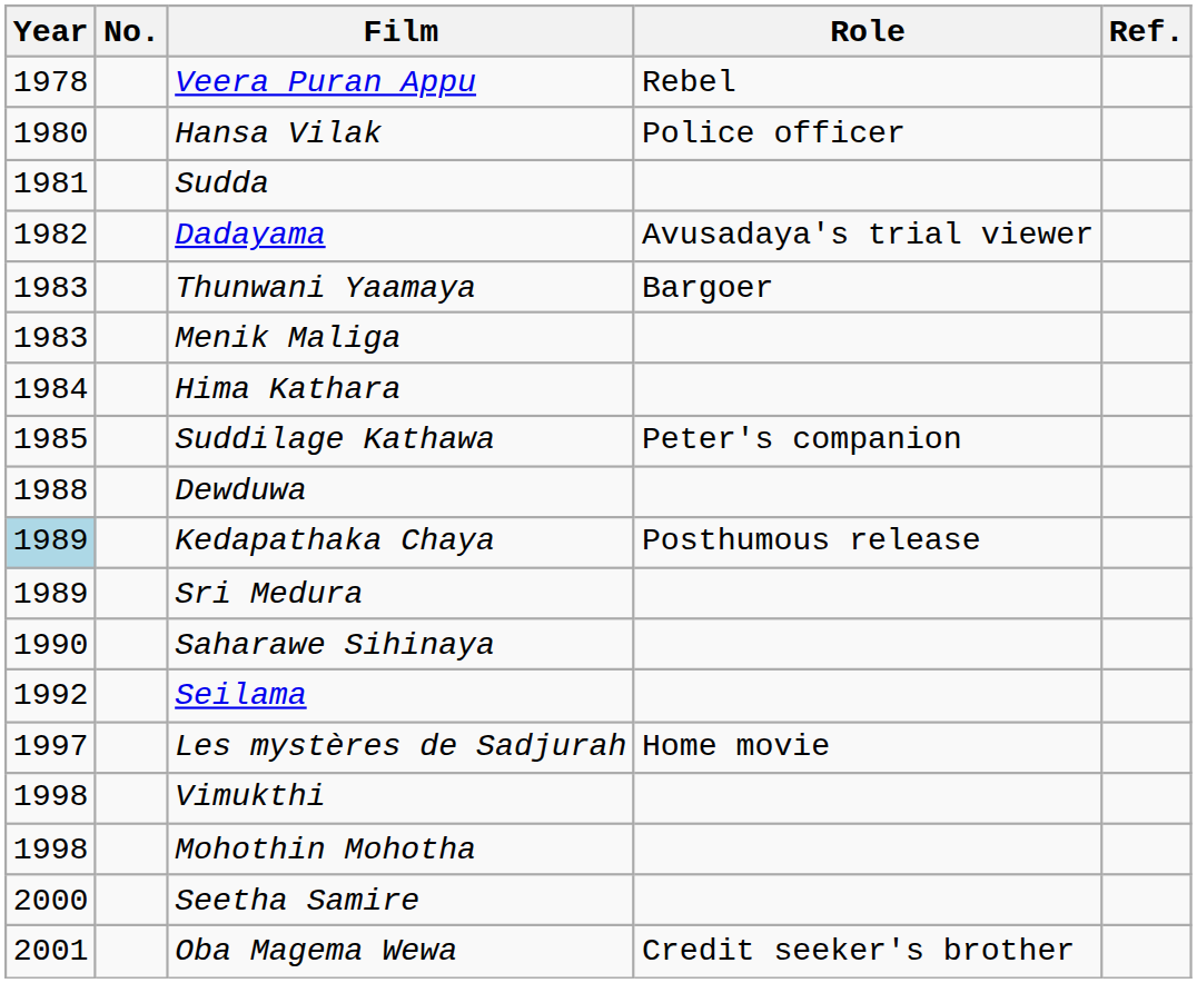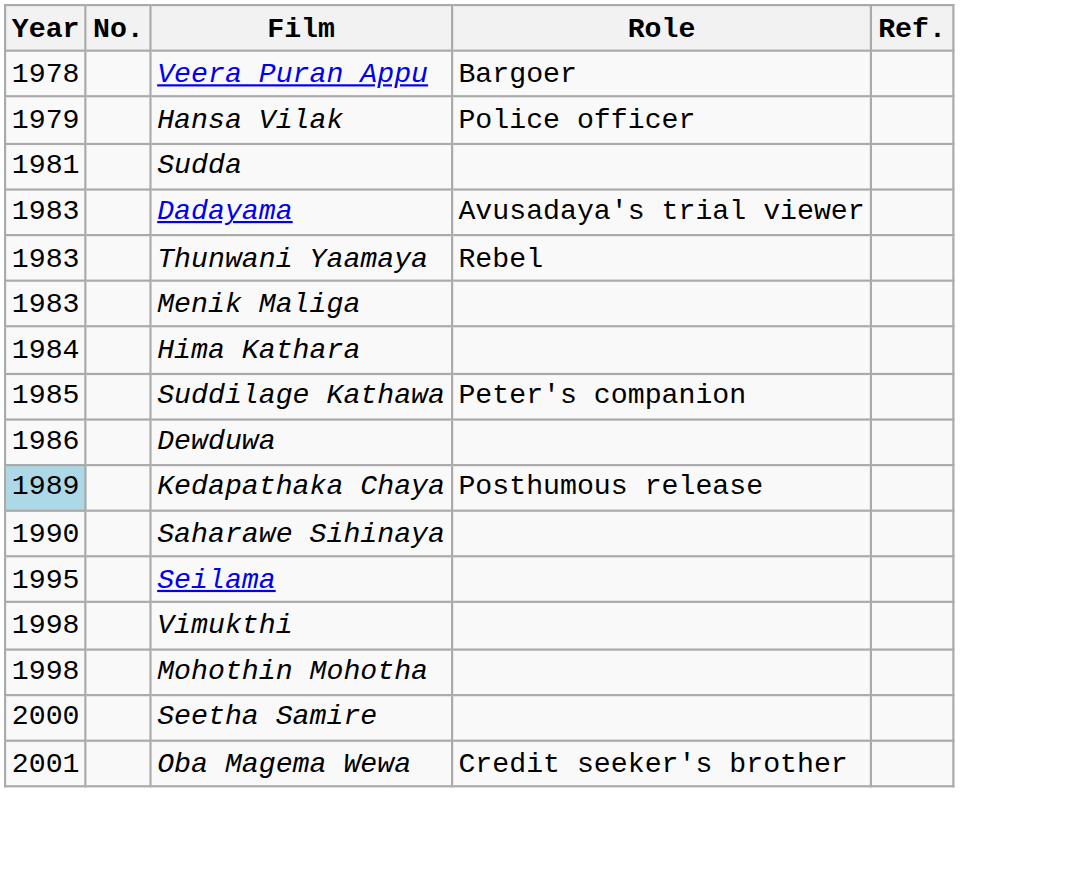 <table class="wikitable">
 <tr>
 <th>Year</th>
 <th>No.</th>
 <th>Film</th>
 <th>Role</th>
 <th>Ref.</th>
 </tr>
 <tr>
 <td>1978</td>
 <td></td>
 <td><em><a href='#'>Veera Puran Appu</a></em></td>
-<td>Rebel</td>
+<td>Bargoer</td>
 <td></td>
 </tr>
 <tr>
-<td>1980</td>
+<td>1979</td>
 <td></td>
 <td><em>Hansa Vilak</em></td>
 <td>Police officer</td>
 <td></td>
 </tr>
 <tr>
 <td>1981</td>
 <td></td>
 <td><em>Sudda</em></td>
 <td></td>
 <td></td>
 </tr>
 <tr>
-<td>1982</td>
+<td>1983</td>
 <td></td>
 <td><em><a href='#'>Dadayama</a></em></td>
 <td>Avusadaya's trial viewer</td>
 <td></td>
 </tr>
 <tr>
 <td>1983</td>
 <td></td>
 <td><em>Thunwani Yaamaya</em></td>
-<td>Bargoer</td>
+<td>Rebel</td>
 <td></td>
 </tr>
 <tr>
 <td>1983</td>
 <td></td>
 <td><em>Menik Maliga</em></td>
 <td></td>
 <td></td>
 </tr>
 <tr>
 <td>1984</td>
 <td></td>
 <td><em>Hima Kathara</em></td>
 <td></td>
 <td></td>
 </tr>
 <tr>
 <td>1985</td>
 <td></td>
 <td><em>Suddilage Kathawa</em></td>
 <td>Peter's companion</td>
 <td></td>
 </tr>
 <tr>
-<td>1988</td>
+<td>1986</td>
 <td></td>
 <td><em>Dewduwa</em></td>
 <td></td>
 <td></td>
 </tr>
 <tr>
 <td style="background: lightblue;">1989</td>
 <td></td>
 <td><em>Kedapathaka Chaya</em></td>
 <td>Posthumous release</td>
 <td></td>
 </tr>
 <tr>
-<td>1989</td>
-<td></td>
-<td><em>Sri Medura</em></td>
-<td></td>
-<td></td>
-</tr>
-<tr>
 <td>1990</td>
 <td></td>
 <td><em>Saharawe Sihinaya</em></td>
 <td></td>
 <td></td>
 </tr>
 <tr>
-<td>1992</td>
+<td>1995</td>
 <td></td>
 <td><em><a href='#'>Seilama</a></em></td>
 <td></td>
-<td></td>
-</tr>
-<tr>
-<td>1997</td>
-<td></td>
-<td><em>Les mystères de Sadjurah</em></td>
-<td>Home movie</td>
 <td></td>
 </tr>
 <tr>
 <td>1998</td>
 <td></td>
 <td><em>Vimukthi</em></td>
 <td></td>
 <td></td>
 </tr>
 <tr>
 <td>1998</td>
 <td></td>
 <td><em>Mohothin Mohotha</em></td>
 <td></td>
 <td></td>
 </tr>
 <tr>
 <td>2000</td>
 <td></td>
 <td><em>Seetha Samire</em></td>
 <td></td>
 <td></td>
 </tr>
 <tr>
 <td>2001</td>
 <td></td>
 <td><em>Oba Magema Wewa</em></td>
 <td>Credit seeker's brother</td>
 <td></td>
 </tr>
 </table>
